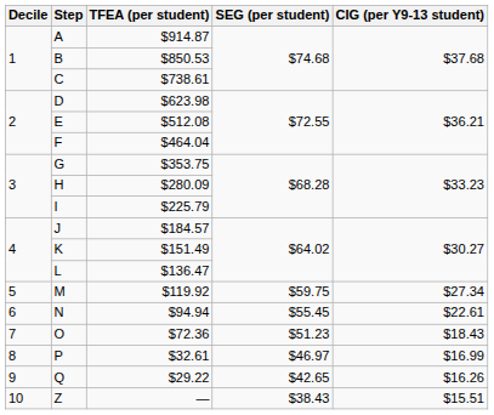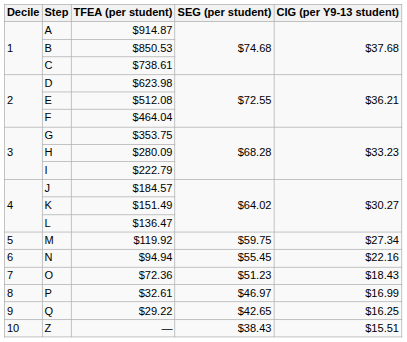 <table class="wikitable">
 <tr>
 <th>Decile</th>
 <th>Step</th>
 <th>TFEA (per student)</th>
 <th>SEG (per student)</th>
 <th>CIG (per Y9-13 student)</th>
 </tr>
 <tr align=right>
 <td align=left rowspan=3>1</td>
 <td align=left>A</td>
 <td>$914.87</td>
 <td rowspan=3>$74.68</td>
 <td rowspan=3>$37.68</td>
 </tr>
 <tr align=right>
 <td align=left>B</td>
 <td>$850.53</td>
 </tr>
 <tr align=right>
 <td align=left>C</td>
 <td>$738.61</td>
 </tr>
 <tr align=right>
 <td align=left rowspan=3>2</td>
 <td align=left>D</td>
 <td>$623.98</td>
 <td rowspan=3>$72.55</td>
 <td rowspan=3>$36.21</td>
 </tr>
 <tr align=right>
 <td align=left>E</td>
 <td>$512.08</td>
 </tr>
 <tr align=right>
 <td align=left>F</td>
 <td>$464.04</td>
 </tr>
 <tr align=right>
 <td align=left rowspan=3>3</td>
 <td align=left>G</td>
 <td>$353.75</td>
 <td rowspan=3>$68.28</td>
 <td rowspan=3>$33.23</td>
 </tr>
 <tr align=right>
 <td align=left>H</td>
 <td>$280.09</td>
 </tr>
 <tr align=right>
 <td align=left>I</td>
-<td>$225.79</td>
+<td>$222.79</td>
 </tr>
 <tr align=right>
 <td align=left rowspan=3>4</td>
 <td align=left>J</td>
 <td>$184.57</td>
 <td rowspan=3>$64.02</td>
 <td rowspan=3>$30.27</td>
 </tr>
 <tr align=right>
 <td align=left>K</td>
 <td>$151.49</td>
 </tr>
 <tr align=right>
 <td align=left>L</td>
 <td>$136.47</td>
 </tr>
 <tr align=right>
 <td align=left>5</td>
 <td align=left>M</td>
 <td>$119.92</td>
 <td>$59.75</td>
 <td>$27.34</td>
 </tr>
 <tr align=right>
 <td align=left>6</td>
 <td align=left>N</td>
 <td>$94.94</td>
 <td>$55.45</td>
-<td>$22.61</td>
+<td>$22.16</td>
 </tr>
 <tr align=right>
 <td align=left>7</td>
 <td align=left>O</td>
 <td>$72.36</td>
 <td>$51.23</td>
 <td>$18.43</td>
 </tr>
 <tr align=right>
 <td align=left>8</td>
 <td align=left>P</td>
 <td>$32.61</td>
 <td>$46.97</td>
 <td>$16.99</td>
 </tr>
 <tr align=right>
 <td align=left>9</td>
 <td align=left>Q</td>
 <td>$29.22</td>
 <td>$42.65</td>
-<td>$16.26</td>
+<td>$16.25</td>
 </tr>
 <tr align=right>
 <td align=left>10</td>
 <td align=left>Z</td>
 <td>—</td>
 <td>$38.43</td>
 <td>$15.51</td>
 </tr>
 </table>
